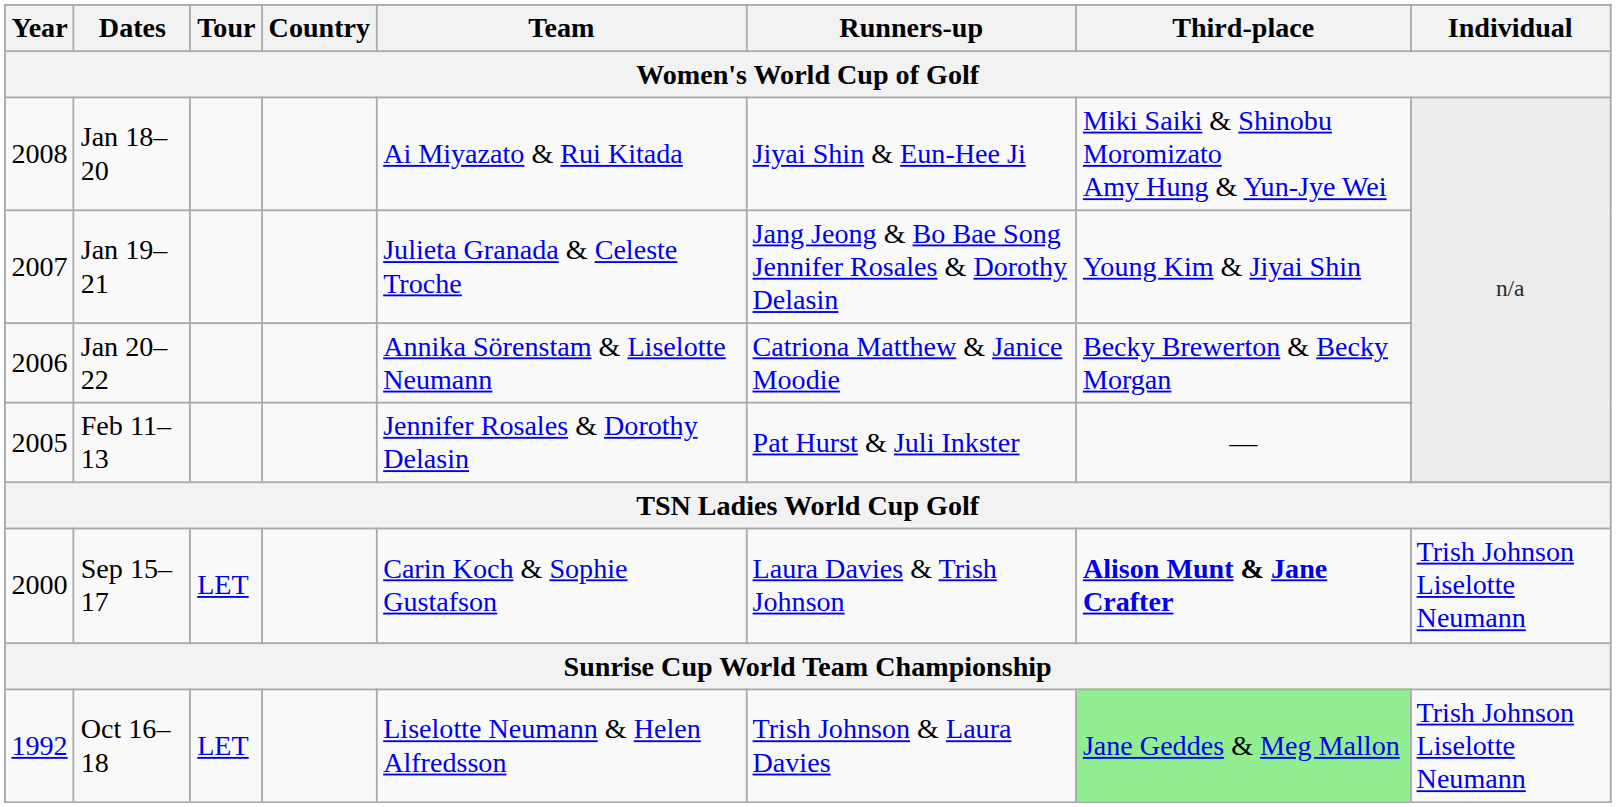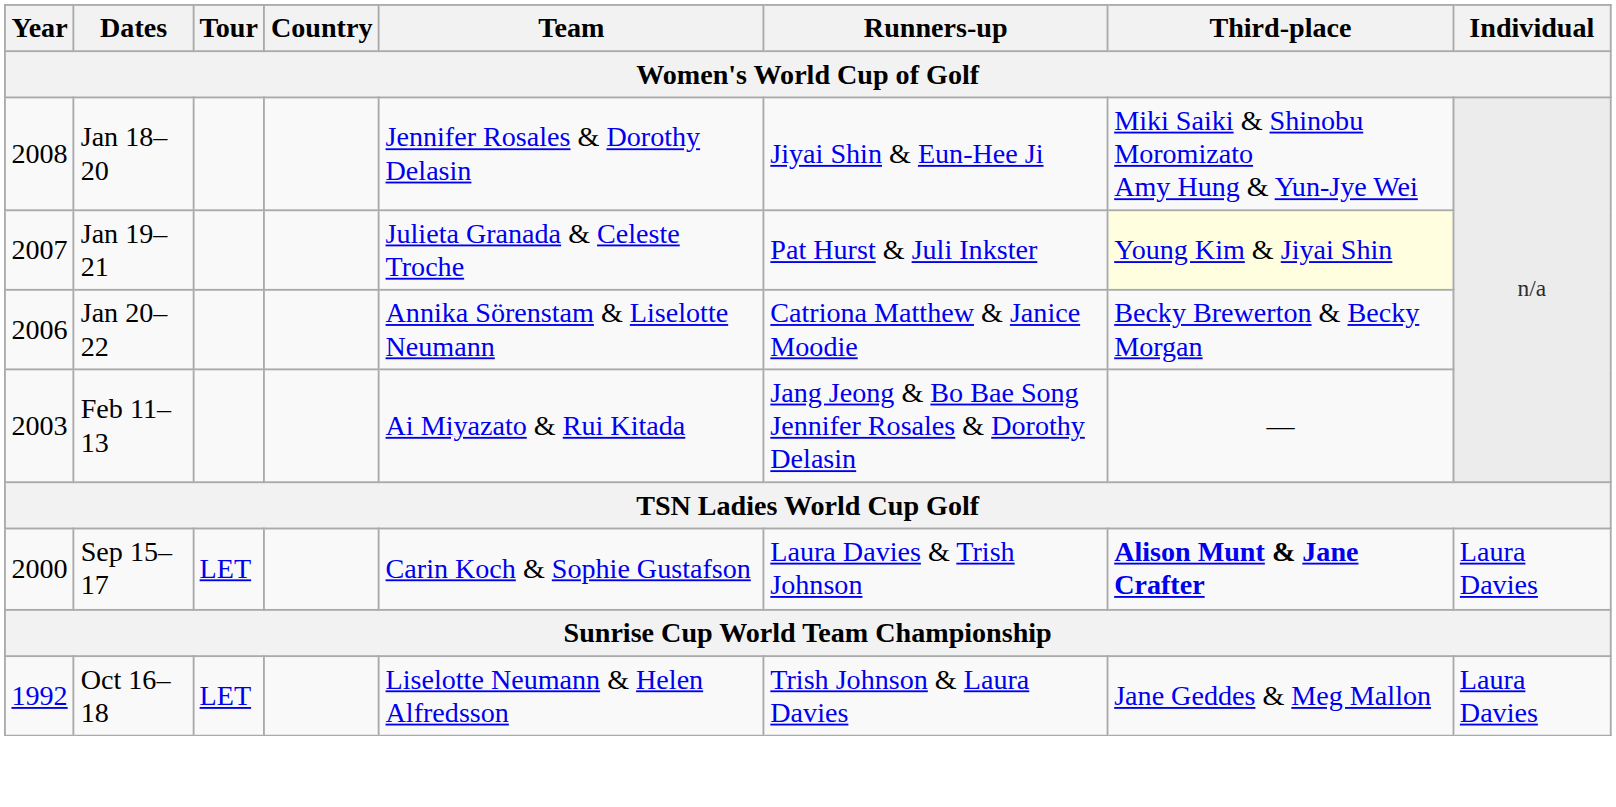 <table class="wikitable" style="font-size:95%">
 <tr>
 <th>Year</th>
 <th>Dates</th>
 <th>Tour</th>
 <th>Country</th>
 <th>Team</th>
 <th>Runners-up</th>
 <th>Third-place</th>
 <th>Individual</th>
 </tr>
 <tr>
 <th colspan=8>Women's World Cup of Golf</th>
 </tr>
 <tr>
 <td>2008</td>
 <td>Jan 18–20</td>
 <td></td>
 <td></td>
-<td><a href='#'>Ai Miyazato</a> & <a href='#'>Rui Kitada</a></td>
+<td><a href='#'>Jennifer Rosales</a> & <a href='#'>Dorothy Delasin</a></td>
 <td> <a href='#'>Jiyai Shin</a> & <a href='#'>Eun-Hee Ji</a></td>
 <td> <a href='#'>Miki Saiki</a> & <a href='#'>Shinobu Moromizato</a><br> <a href='#'>Amy Hung</a> & <a href='#'>Yun-Jye Wei</a></td>
 <td rowspan=4 colspan=1 style="background: #ececec; color: #2C2C2C; vertical-align: middle; font-size: smaller; text-align: center; " class="table-na">n/a</td>
 </tr>
 <tr>
 <td>2007</td>
 <td>Jan 19–21</td>
 <td></td>
 <td></td>
 <td><a href='#'>Julieta Granada</a> & <a href='#'>Celeste Troche</a></td>
-<td> <a href='#'>Jang Jeong</a> & <a href='#'>Bo Bae Song</a><br> <a href='#'>Jennifer Rosales</a> & <a href='#'>Dorothy Delasin</a></td>
-<td> <a href='#'>Young Kim</a> & <a href='#'>Jiyai Shin</a></td>
+<td> <a href='#'>Pat Hurst</a> & <a href='#'>Juli Inkster</a></td>
+<td style="background: lightyellow;"> <a href='#'>Young Kim</a> & <a href='#'>Jiyai Shin</a></td>
 </tr>
 <tr>
 <td>2006</td>
 <td>Jan 20–22</td>
 <td></td>
 <td></td>
 <td><a href='#'>Annika Sörenstam</a> & <a href='#'>Liselotte Neumann</a></td>
 <td> <a href='#'>Catriona Matthew</a> & <a href='#'>Janice Moodie</a></td>
 <td> <a href='#'>Becky Brewerton</a> & <a href='#'>Becky Morgan</a></td>
 </tr>
 <tr>
-<td>2005</td>
+<td>2003</td>
 <td>Feb 11–13</td>
 <td></td>
 <td></td>
-<td><a href='#'>Jennifer Rosales</a> & <a href='#'>Dorothy Delasin</a></td>
-<td> <a href='#'>Pat Hurst</a> & <a href='#'>Juli Inkster</a></td>
+<td><a href='#'>Ai Miyazato</a> & <a href='#'>Rui Kitada</a></td>
+<td> <a href='#'>Jang Jeong</a> & <a href='#'>Bo Bae Song</a><br> <a href='#'>Jennifer Rosales</a> & <a href='#'>Dorothy Delasin</a></td>
 <td align=center>—</td>
 </tr>
 <tr>
 <th colspan=8>TSN Ladies World Cup Golf</th>
 </tr>
 <tr>
 <td>2000</td>
 <td>Sep 15–17</td>
 <td><a href='#'>LET</a></td>
 <td></td>
 <td><a href='#'>Carin Koch</a> & <a href='#'>Sophie Gustafson</a></td>
 <td> <a href='#'>Laura Davies</a> & <a href='#'>Trish Johnson</a></td>
 <td><strong> <a href='#'>Alison Munt</a> & <a href='#'>Jane Crafter</a></strong></td>
-<td> <a href='#'>Trish Johnson</a><br> <a href='#'>Liselotte Neumann</a></td>
+<td> <a href='#'>Laura Davies</a></td>
 </tr>
 <tr>
 <th colspan=8>Sunrise Cup World Team Championship</th>
 </tr>
 <tr>
 <td><a href='#'>1992</a></td>
 <td>Oct 16–18</td>
 <td><a href='#'>LET</a></td>
 <td></td>
 <td><a href='#'>Liselotte Neumann</a> & <a href='#'>Helen Alfredsson</a></td>
 <td> <a href='#'>Trish Johnson</a> & <a href='#'>Laura Davies</a></td>
-<td style="background: lightgreen;"> <a href='#'>Jane Geddes</a> & <a href='#'>Meg Mallon</a></td>
-<td> <a href='#'>Trish Johnson</a><br> <a href='#'>Liselotte Neumann</a></td>
+<td> <a href='#'>Jane Geddes</a> & <a href='#'>Meg Mallon</a></td>
+<td> <a href='#'>Laura Davies</a></td>
 </tr>
 </table>
